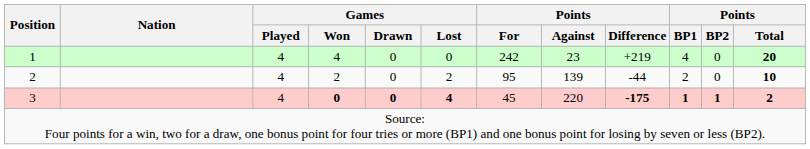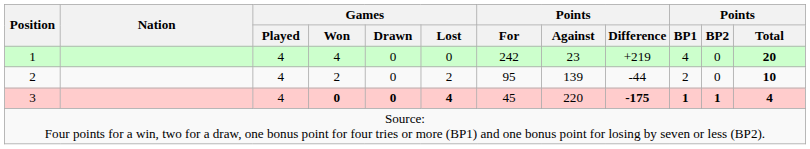 <table class="wikitable" style="text-align:center">
 <tr>
 <th rowspan="2" style="width:7%;">Position</th>
 <th rowspan="2" style="width:24%;">Nation</th>
 <th colspan="4" style="width:30%;">Games</th>
 <th colspan="3" style="width:32%;">Points</th>
 <th colspan="4" style="width:18%;">Points</th>
 </tr>
 <tr>
 <th style="width:7%;">Played</th>
 <th style="width:7%;">Won</th>
 <th style="width:7%;">Drawn</th>
 <th style="width:7%;">Lost</th>
 <th style="width:8%;">For</th>
 <th style="width:8%;">Against</th>
 <th style="width:8%;">Difference</th>
 <th style="width:4%;">BP1</th>
 <th style="width:4%;">BP2</th>
 <th style="width:10%;">Total</th>
 </tr>
 <tr style="background:#cfc;">
 <td>1</td>
 <td align="left"></td>
 <td>4</td>
 <td>4</td>
 <td>0</td>
 <td>0</td>
 <td>242</td>
 <td>23</td>
 <td>+219</td>
 <td>4</td>
 <td>0</td>
 <td><strong>20</strong></td>
 </tr>
 <tr>
 <td>2</td>
 <td align="left"></td>
 <td>4</td>
 <td>2</td>
 <td>0</td>
 <td>2</td>
 <td>95</td>
 <td>139</td>
 <td>-44</td>
 <td>2</td>
 <td>0</td>
 <td><strong>10</strong></td>
 </tr>
 <tr style="background:#fcc;">
 <td>3</td>
 <td align="left"></td>
 <td>4</td>
 <td><strong>0</strong></td>
 <td><strong>0</strong></td>
 <td><strong>4</strong></td>
 <td>45</td>
 <td>220</td>
 <td><strong>-175</strong></td>
 <td><strong>1</strong></td>
 <td><strong>1</strong></td>
-<td><strong>2</strong></td>
+<td><strong>4</strong></td>
 </tr>
 <tr>
 <td colspan="100%" style="text-align:center;">Source:  <br>Four points for a win, two for a draw, one bonus point for four tries or more (BP1) and one bonus point for losing by seven or less (BP2).</td>
 </tr>
 </table>
